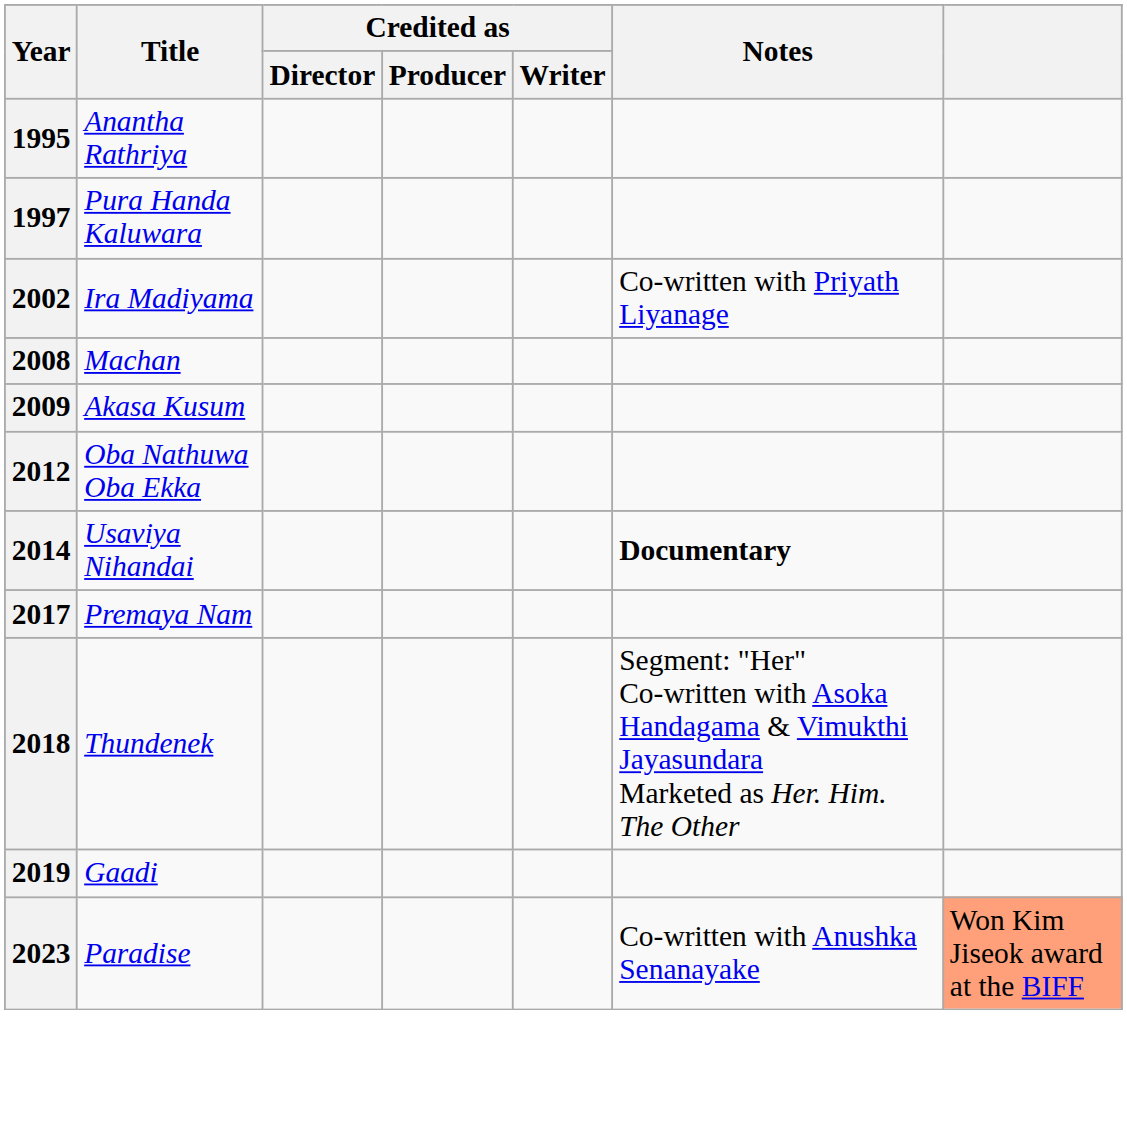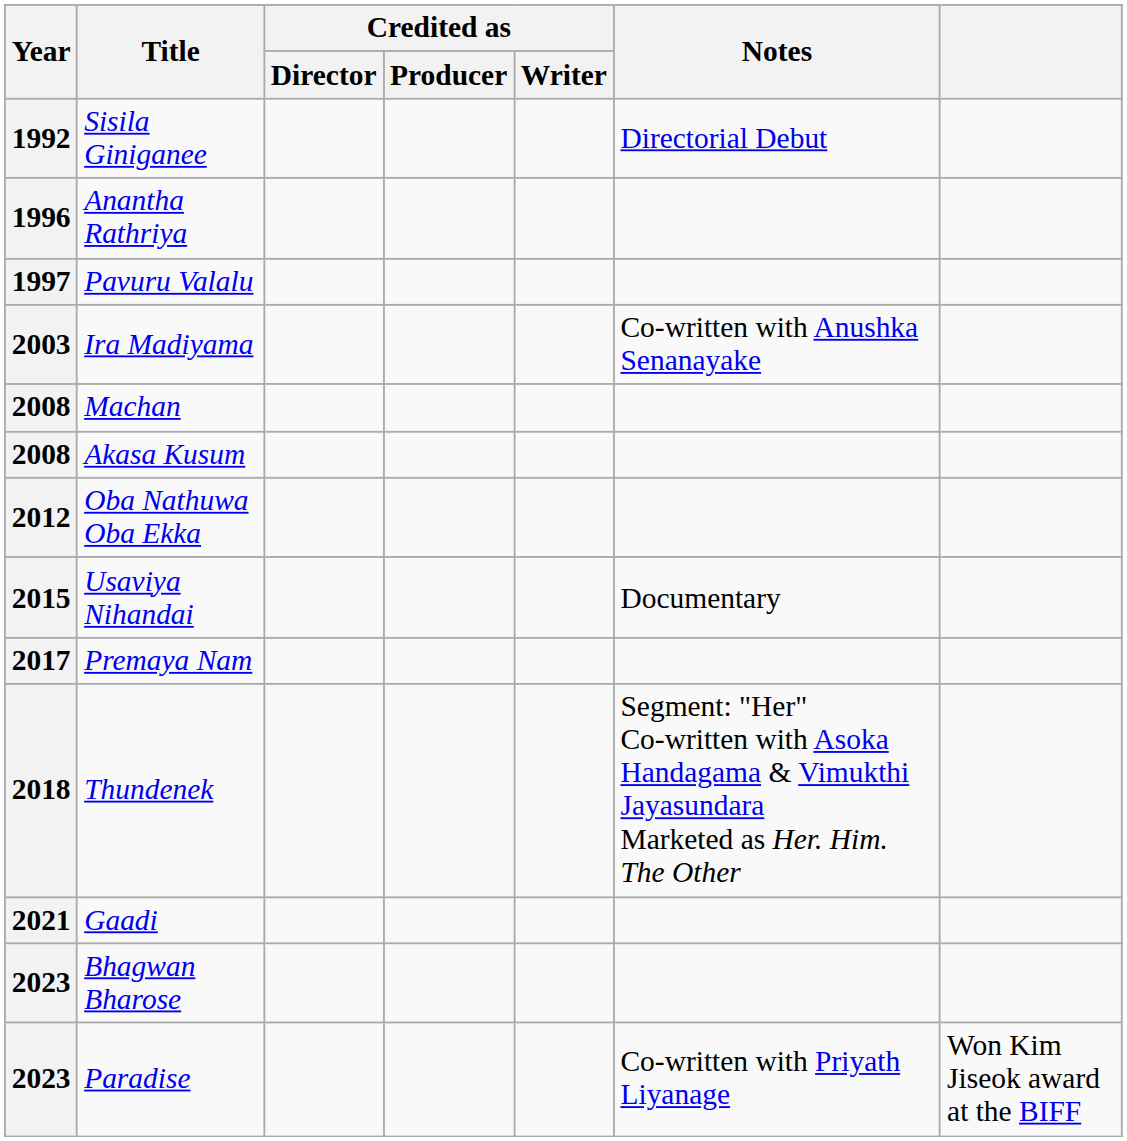 <table class="wikitable sortable plainrowheaders">
 <tr>
 <th scope="col" rowspan="2">Year</th>
 <th rowspan="2" scope="col">Title</th>
 <th colspan="3" scope="col">Credited as</th>
 <th rowspan="2" scope="col" class="unsortable">Notes</th>
 <th rowspan="2" scope="col" class="unsortable"></th>
 </tr>
 <tr>
 <th>Director</th>
 <th>Producer</th>
 <th>Writer</th>
 </tr>
 <tr>
-<th scope=row>1995</th>
+<th scope=row>1992</th>
+<td><em><a href='#'>Sisila Giniganee</a></em></td>
+<td></td>
+<td></td>
+<td></td>
+<td><a href='#'>Directorial Debut</a></td>
+<td style="text-align:center;"></td>
+</tr>
+<tr>
+<th scope=row>1996</th>
 <td><em><a href='#'>Anantha Rathriya</a></em></td>
 <td></td>
 <td></td>
 <td></td>
 <td></td>
 <td style="text-align:center;"></td>
 </tr>
 <tr>
 <th scope=row>1997</th>
-<td><em><a href='#'>Pura Handa Kaluwara</a></em></td>
+<td><em><a href='#'>Pavuru Valalu</a></em></td>
 <td></td>
 <td></td>
 <td></td>
 <td></td>
 <td style="text-align:center;"></td>
 </tr>
 <tr>
-<th scope=row>2002</th>
+<th scope=row>2003</th>
 <td><em><a href='#'>Ira Madiyama</a></em></td>
 <td></td>
 <td></td>
 <td></td>
-<td>Co-written with <a href='#'>Priyath Liyanage</a></td>
+<td>Co-written with <a href='#'>Anushka Senanayake</a></td>
 <td style="text-align:center;"></td>
 </tr>
 <tr>
 <th scope=row>2008</th>
 <td><em><a href='#'>Machan</a></em></td>
 <td></td>
 <td></td>
 <td></td>
 <td></td>
 <td style="text-align:center;"></td>
 </tr>
 <tr>
-<th scope=row>2009</th>
+<th scope=row>2008</th>
 <td><em><a href='#'>Akasa Kusum</a></em></td>
 <td></td>
 <td></td>
 <td></td>
 <td></td>
 <td style="text-align:center;"></td>
 </tr>
 <tr>
 <th scope=row>2012</th>
 <td><em><a href='#'>Oba Nathuwa Oba Ekka</a></em></td>
 <td></td>
 <td></td>
 <td></td>
 <td></td>
 <td style="text-align:center;"></td>
 </tr>
 <tr>
-<th scope=row>2014</th>
+<th scope=row>2015</th>
 <td><em><a href='#'>Usaviya Nihandai</a></em></td>
 <td></td>
 <td></td>
 <td></td>
-<td><strong>Documentary</strong></td>
+<td>Documentary</td>
 <td style="text-align:center;"></td>
 </tr>
 <tr>
 <th scope=row>2017</th>
 <td><em><a href='#'>Premaya Nam</a></em></td>
 <td></td>
 <td></td>
 <td></td>
 <td></td>
 <td style="text-align:center;"></td>
 </tr>
 <tr>
 <th scope=row>2018</th>
 <td><em><a href='#'>Thundenek</a></em></td>
 <td></td>
 <td></td>
 <td></td>
 <td>Segment: "Her"<br>Co-written with <a href='#'>Asoka Handagama</a> & <a href='#'>Vimukthi Jayasundara</a><br>Marketed as <em>Her. Him. The Other</em></td>
 <td style="text-align:center;"></td>
 </tr>
 <tr>
-<th scope=row>2019</th>
+<th scope=row>2021</th>
 <td><em><a href='#'>Gaadi</a></em></td>
+<td></td>
+<td></td>
+<td></td>
+<td></td>
+<td style="text-align:center;"></td>
+</tr>
+<tr>
+<th scope=row>2023</th>
+<td><em><a href='#'>Bhagwan Bharose</a></em></td>
 <td></td>
 <td></td>
 <td></td>
 <td></td>
 <td style="text-align:center;"></td>
 </tr>
 <tr>
 <th scope=row>2023</th>
 <td><em><a href='#'>Paradise</a></em></td>
 <td></td>
 <td></td>
 <td></td>
-<td>Co-written with <a href='#'>Anushka Senanayake</a></td>
-<td style="background: lightsalmon;">Won Kim Jiseok award at the <a href='#'>BIFF</a></td>
+<td>Co-written with <a href='#'>Priyath Liyanage</a></td>
+<td>Won Kim Jiseok award at the <a href='#'>BIFF</a></td>
 </tr>
 </table>
